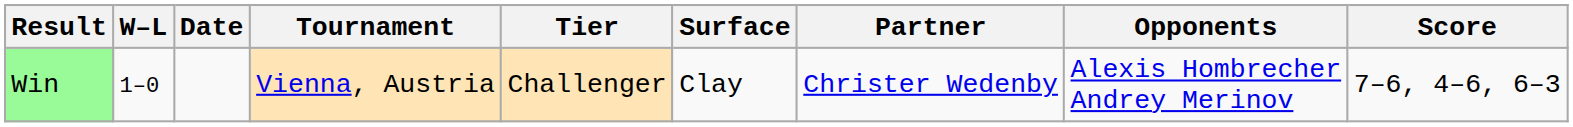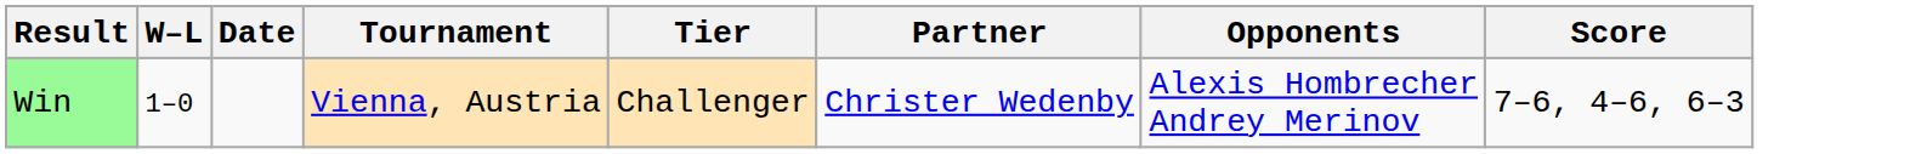 <table class="sortable wikitable">
 <tr>
 <th>Result</th>
 <th class="unsortable">W–L</th>
 <th>Date</th>
 <th>Tournament</th>
 <th>Tier</th>
-<th>Surface</th>
 <th>Partner</th>
 <th>Opponents</th>
 <th class="unsortable">Score</th>
 </tr>
 <tr>
 <td style="background:#98fb98;">Win</td>
 <td><small>1–0</small></td>
 <td></td>
 <td style="background:moccasin;"><a href='#'>Vienna</a>, Austria</td>
 <td style="background:moccasin;">Challenger</td>
-<td>Clay</td>
 <td> <a href='#'>Christer Wedenby</a></td>
 <td> <a href='#'>Alexis Hombrecher</a> <br>  <a href='#'>Andrey Merinov</a></td>
 <td>7–6, 4–6, 6–3</td>
 </tr>
 </table>
